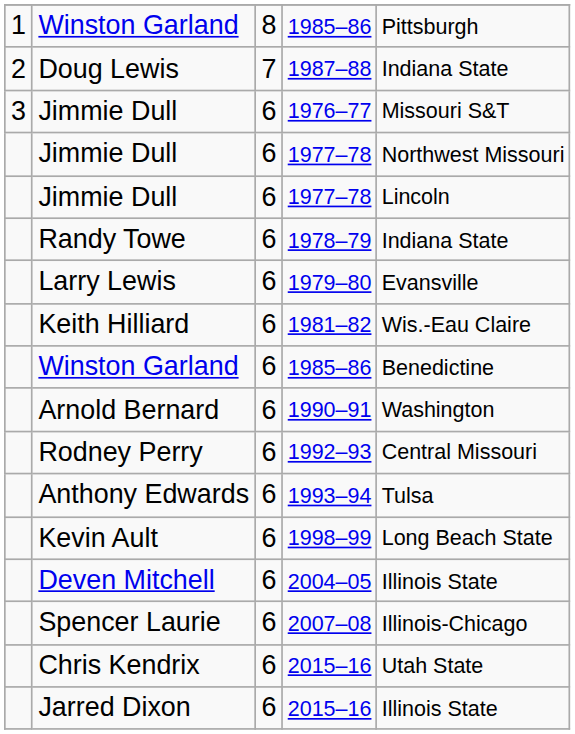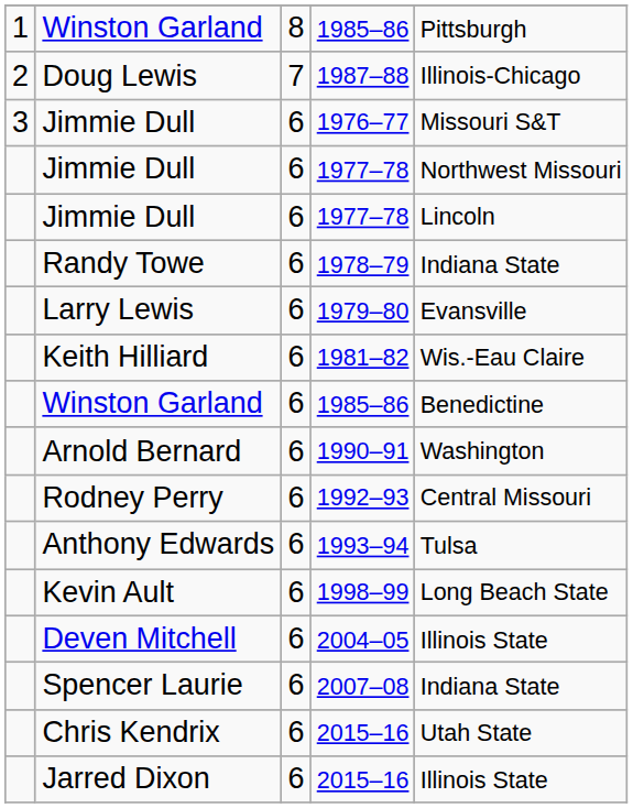 <table class="wikitable">
 <tr>
 </tr>
 <tr>
 <td>1</td>
 <td><a href='#'>Winston Garland</a></td>
 <td>8</td>
 <td style="font-size:80%;"><a href='#'>1985–86</a></td>
 <td style="font-size:80%;">Pittsburgh</td>
 </tr>
 <tr>
 <td>2</td>
 <td>Doug Lewis</td>
 <td>7</td>
 <td style="font-size:80%;"><a href='#'>1987–88</a></td>
-<td style="font-size:80%;">Indiana State</td>
+<td style="font-size:80%;">Illinois-Chicago</td>
 </tr>
 <tr>
 <td>3</td>
 <td>Jimmie Dull</td>
 <td>6</td>
 <td style="font-size:80%;"><a href='#'>1976–77</a></td>
 <td style="font-size:80%;">Missouri S&T</td>
 </tr>
 <tr>
 <td></td>
 <td>Jimmie Dull</td>
 <td>6</td>
 <td style="font-size:80%;"><a href='#'>1977–78</a></td>
 <td style="font-size:80%;">Northwest Missouri</td>
 </tr>
 <tr>
 <td></td>
 <td>Jimmie Dull</td>
 <td>6</td>
 <td style="font-size:80%;"><a href='#'>1977–78</a></td>
 <td style="font-size:80%;">Lincoln</td>
 </tr>
 <tr>
 <td></td>
 <td>Randy Towe</td>
 <td>6</td>
 <td style="font-size:80%;"><a href='#'>1978–79</a></td>
 <td style="font-size:80%;">Indiana State</td>
 </tr>
 <tr>
 <td></td>
 <td>Larry Lewis</td>
 <td>6</td>
 <td style="font-size:80%;"><a href='#'>1979–80</a></td>
 <td style="font-size:80%;">Evansville</td>
 </tr>
 <tr>
 <td></td>
 <td>Keith Hilliard</td>
 <td>6</td>
 <td style="font-size:80%;"><a href='#'>1981–82</a></td>
 <td style="font-size:80%;">Wis.-Eau Claire</td>
 </tr>
 <tr>
 <td></td>
 <td><a href='#'>Winston Garland</a></td>
 <td>6</td>
 <td style="font-size:80%;"><a href='#'>1985–86</a></td>
 <td style="font-size:80%;">Benedictine</td>
 </tr>
 <tr>
 <td></td>
 <td>Arnold Bernard</td>
 <td>6</td>
 <td style="font-size:80%;"><a href='#'>1990–91</a></td>
 <td style="font-size:80%;">Washington</td>
 </tr>
 <tr>
 <td></td>
 <td>Rodney Perry</td>
 <td>6</td>
 <td style="font-size:80%;"><a href='#'>1992–93</a></td>
 <td style="font-size:80%;">Central Missouri</td>
 </tr>
 <tr>
 <td></td>
 <td>Anthony Edwards</td>
 <td>6</td>
 <td style="font-size:80%;"><a href='#'>1993–94</a></td>
 <td style="font-size:80%;">Tulsa</td>
 </tr>
 <tr>
 <td></td>
 <td>Kevin Ault</td>
 <td>6</td>
 <td style="font-size:80%;"><a href='#'>1998–99</a></td>
 <td style="font-size:80%;">Long Beach State</td>
 </tr>
 <tr>
 <td></td>
 <td><a href='#'>Deven Mitchell</a></td>
 <td>6</td>
 <td style="font-size:80%;"><a href='#'>2004–05</a></td>
 <td style="font-size:80%;">Illinois State</td>
 </tr>
 <tr>
 <td></td>
 <td>Spencer Laurie</td>
 <td>6</td>
 <td style="font-size:80%;"><a href='#'>2007–08</a></td>
-<td style="font-size:80%;">Illinois-Chicago</td>
+<td style="font-size:80%;">Indiana State</td>
 </tr>
 <tr>
 <td></td>
 <td>Chris Kendrix</td>
 <td>6</td>
 <td style="font-size:80%;"><a href='#'>2015–16</a></td>
 <td style="font-size:80%;">Utah State</td>
 </tr>
 <tr>
 <td></td>
 <td>Jarred Dixon</td>
 <td>6</td>
 <td style="font-size:80%;"><a href='#'>2015–16</a></td>
 <td style="font-size:80%;">Illinois State</td>
 </tr>
 </table>
